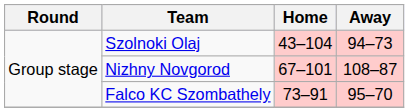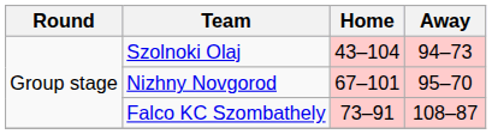 <table class="wikitable" style="text-align: left; font-size:95%">
 <tr bgcolor="#ccccff">
 <th>Round</th>
 <th>Team</th>
 <th>Home</th>
 <th>  Away  </th>
 </tr>
 <tr>
 <td rowspan=3>Group stage</td>
 <td> <a href='#'>Szolnoki Olaj</a></td>
 <td align="center" bgcolor=#FFCCCC>43–104</td>
 <td align="center" bgcolor=#FFCCCC>94–73</td>
 </tr>
 <tr>
 <td> <a href='#'>Nizhny Novgorod</a></td>
 <td align="center" bgcolor=#FFCCCC>67–101</td>
-<td align="center" bgcolor=#FFCCCC>108–87</td>
+<td align="center" bgcolor=#FFCCCC>95–70</td>
 </tr>
 <tr>
 <td> <a href='#'>Falco KC Szombathely</a></td>
 <td align="center" bgcolor=#FFCCCC>73–91</td>
-<td align="center" bgcolor=#FFCCCC>95–70</td>
+<td align="center" bgcolor=#FFCCCC>108–87</td>
 </tr>
 <tr>
 </tr>
 </table>
